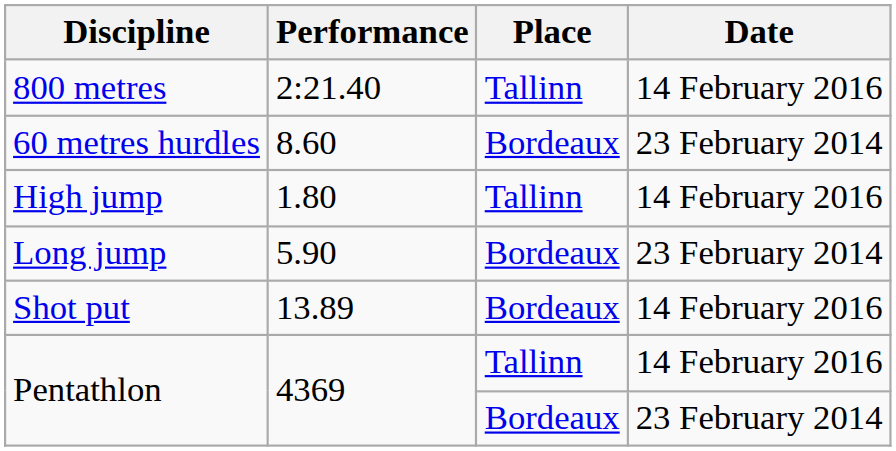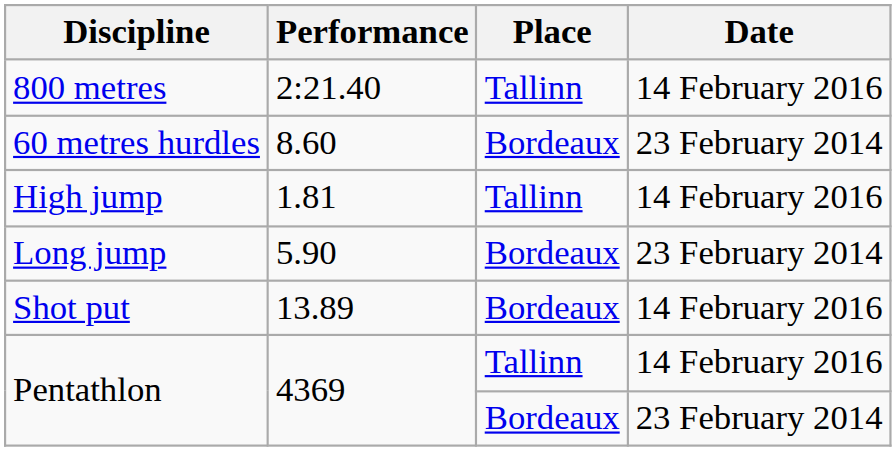 <table class="wikitable">
 <tr>
 <th>Discipline</th>
 <th>Performance</th>
 <th>Place</th>
 <th>Date</th>
 </tr>
 <tr>
 <td><a href='#'>800 metres</a></td>
 <td>2:21.40</td>
 <td><a href='#'>Tallinn</a></td>
 <td>14 February 2016</td>
 </tr>
 <tr>
 <td><a href='#'>60 metres hurdles</a></td>
 <td>8.60</td>
 <td><a href='#'>Bordeaux</a></td>
 <td>23 February 2014</td>
 </tr>
 <tr>
 <td><a href='#'>High jump</a></td>
-<td>1.80</td>
+<td>1.81</td>
 <td><a href='#'>Tallinn</a></td>
 <td>14 February 2016</td>
 </tr>
 <tr>
 <td><a href='#'>Long jump</a></td>
 <td>5.90</td>
 <td><a href='#'>Bordeaux</a></td>
 <td>23 February 2014</td>
 </tr>
 <tr>
 <td><a href='#'>Shot put</a></td>
 <td>13.89</td>
 <td><a href='#'>Bordeaux</a></td>
 <td>14 February 2016</td>
 </tr>
 <tr>
 <td rowspan=2>Pentathlon</td>
 <td rowspan=2>4369</td>
 <td><a href='#'>Tallinn</a></td>
 <td>14 February 2016</td>
 </tr>
 <tr>
 <td><a href='#'>Bordeaux</a></td>
 <td>23 February 2014</td>
 </tr>
 </table>
